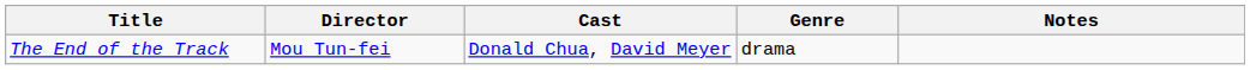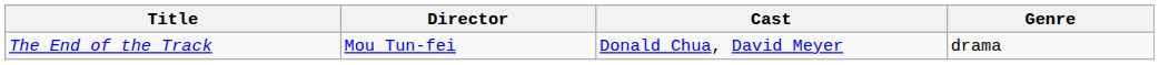 <table class="wikitable" width= "100%">
 <tr>
 <th width=21%>Title</th>
 <th width=16%>Director</th>
 <th width=22%>Cast</th>
 <th width=13%>Genre</th>
-<th width=28%>Notes</th>
 </tr>
 <tr>
 <td><em><a href='#'>The End of the Track</a></em></td>
 <td><a href='#'>Mou Tun-fei</a></td>
 <td><a href='#'>Donald Chua</a>, <a href='#'>David Meyer</a></td>
 <td>drama</td>
-<td></td>
 </tr>
 </table>
